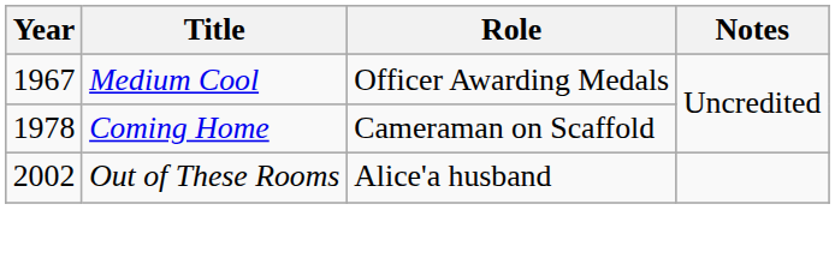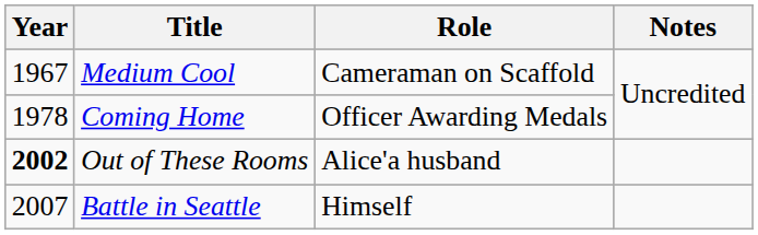 <table class="wikitable">
 <tr>
 <th>Year</th>
 <th>Title</th>
 <th>Role</th>
 <th>Notes</th>
 </tr>
 <tr>
 <td>1967</td>
 <td><em><a href='#'>Medium Cool</a></em></td>
-<td>Officer Awarding Medals</td>
+<td>Cameraman on Scaffold</td>
 <td rowspan=2>Uncredited</td>
 </tr>
 <tr>
 <td>1978</td>
 <td><em><a href='#'>Coming Home</a></em></td>
-<td>Cameraman on Scaffold</td>
+<td>Officer Awarding Medals</td>
 </tr>
 <tr>
-<td>2002</td>
+<td><strong>2002</strong></td>
 <td><em>Out of These Rooms</em></td>
 <td>Alice'a husband</td>
 <td></td>
 </tr>
+<tr>
+<td>2007</td>
+<td><em><a href='#'>Battle in Seattle</a></em></td>
+<td>Himself</td>
+<td></td>
+</tr>
 </table>
